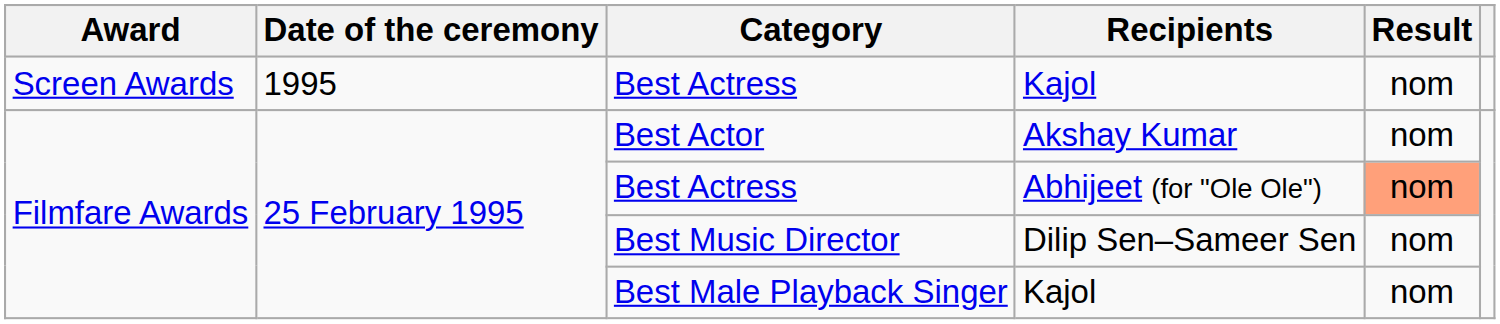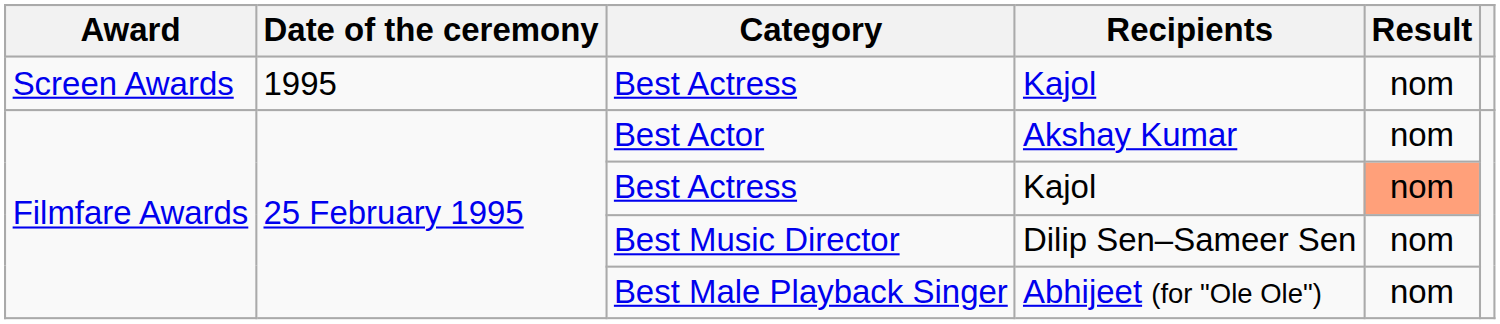 <table class="wikitable plainrowheaders sortable">
 <tr>
 <th scope="col">Award</th>
 <th scope="col">Date of the ceremony</th>
 <th scope="col">Category</th>
 <th scope="col">Recipients</th>
 <th scope="col">Result</th>
 <th class="unsortable" scope="col"></th>
 </tr>
 <tr>
 <td><a href='#'>Screen Awards</a></td>
 <td>1995</td>
 <td><a href='#'>Best Actress</a></td>
 <td><a href='#'>Kajol</a></td>
 <td align="center">nom</td>
 <td></td>
 </tr>
 <tr>
 <td rowspan="4" scope="row"><a href='#'>Filmfare Awards</a></td>
 <td rowspan="4"><a href='#'>25 February 1995</a></td>
 <td><a href='#'>Best Actor</a></td>
 <td><a href='#'>Akshay Kumar</a></td>
 <td align="center">nom</td>
 <td rowspan="4"></td>
 </tr>
 <tr>
 <td><a href='#'>Best Actress</a></td>
-<td><a href='#'>Abhijeet</a> <small>(for "Ole Ole")</small></td>
+<td>Kajol</td>
 <td align="center" style="background: lightsalmon;">nom</td>
 </tr>
 <tr>
 <td><a href='#'>Best Music Director</a></td>
 <td>Dilip Sen–Sameer Sen</td>
 <td align="center">nom</td>
 </tr>
 <tr>
 <td><a href='#'>Best Male Playback Singer</a></td>
-<td>Kajol</td>
+<td><a href='#'>Abhijeet</a> <small>(for "Ole Ole")</small></td>
 <td align="center">nom</td>
 </tr>
 </table>
